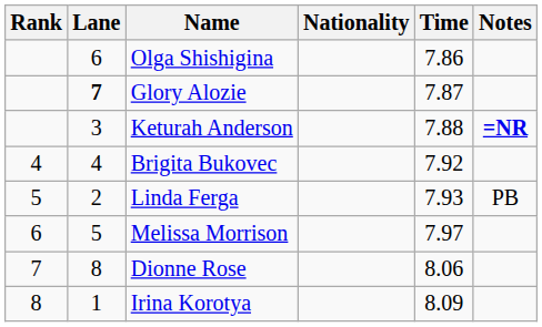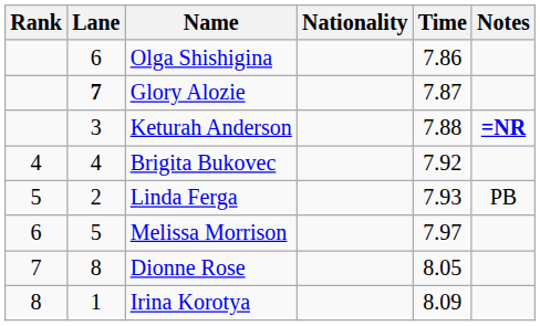 <table class="wikitable sortable" style="text-align:center">
 <tr>
 <th>Rank</th>
 <th>Lane</th>
 <th>Name</th>
 <th>Nationality</th>
 <th>Time</th>
 <th>Notes</th>
 </tr>
 <tr>
 <td></td>
 <td>6</td>
 <td align="left"><a href='#'>Olga Shishigina</a></td>
 <td align=left></td>
 <td>7.86</td>
 <td></td>
 </tr>
 <tr>
 <td></td>
 <td><strong>7</strong></td>
 <td align="left"><a href='#'>Glory Alozie</a></td>
 <td align=left></td>
 <td>7.87</td>
 <td></td>
 </tr>
 <tr>
 <td></td>
 <td>3</td>
 <td align="left"><a href='#'>Keturah Anderson</a></td>
 <td align=left></td>
 <td>7.88</td>
 <td><strong><a href='#'>=NR</a></strong></td>
 </tr>
 <tr>
 <td>4</td>
 <td>4</td>
 <td align="left"><a href='#'>Brigita Bukovec</a></td>
 <td align=left></td>
 <td>7.92</td>
 <td></td>
 </tr>
 <tr>
 <td>5</td>
 <td>2</td>
 <td align="left"><a href='#'>Linda Ferga</a></td>
 <td align=left></td>
 <td>7.93</td>
 <td>PB</td>
 </tr>
 <tr>
 <td>6</td>
 <td>5</td>
 <td align="left"><a href='#'>Melissa Morrison</a></td>
 <td align=left></td>
 <td>7.97</td>
 <td></td>
 </tr>
 <tr>
 <td>7</td>
 <td>8</td>
 <td align="left"><a href='#'>Dionne Rose</a></td>
 <td align=left></td>
-<td>8.06</td>
+<td>8.05</td>
 <td></td>
 </tr>
 <tr>
 <td>8</td>
 <td>1</td>
 <td align="left"><a href='#'>Irina Korotya</a></td>
 <td align=left></td>
 <td>8.09</td>
 <td></td>
 </tr>
 </table>
